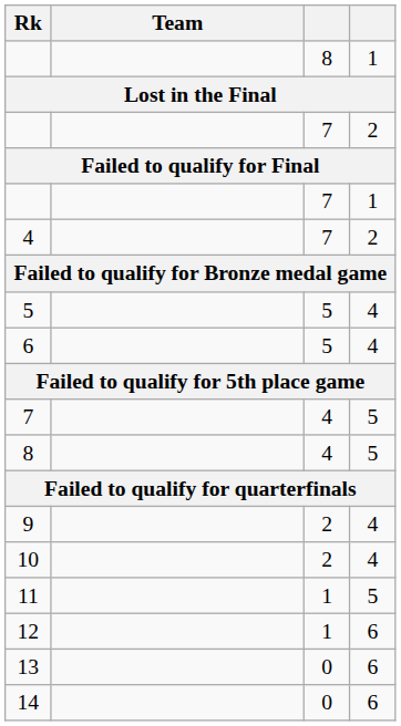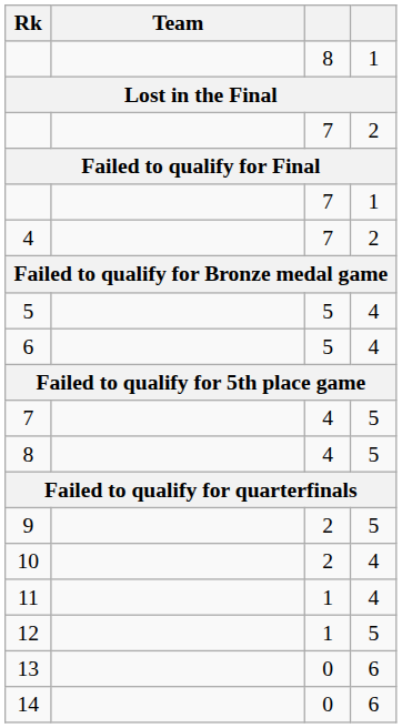 <table class=wikitable style="text-align:center; font-size:95%">
 <tr>
 <th width=25>Rk</th>
 <th width=170>Team</th>
 <th width=25></th>
 <th width=25></th>
 </tr>
 <tr>
 <td></td>
 <td align=left></td>
 <td>8</td>
 <td>1</td>
 </tr>
 <tr>
 <th colspan="8">Lost in the Final</th>
 </tr>
 <tr>
 <td></td>
 <td align=left></td>
 <td>7</td>
 <td>2</td>
 </tr>
 <tr>
 <th colspan="8">Failed to qualify for Final</th>
 </tr>
 <tr>
 <td></td>
 <td align=left></td>
 <td>7</td>
 <td>1</td>
 </tr>
 <tr>
 <td>4</td>
 <td align=left></td>
 <td>7</td>
 <td>2</td>
 </tr>
 <tr>
 <th colspan="8">Failed to qualify for Bronze medal game</th>
 </tr>
 <tr>
 <td>5</td>
 <td align=left></td>
 <td>5</td>
 <td>4</td>
 </tr>
 <tr>
 <td>6</td>
 <td align=left></td>
 <td>5</td>
 <td>4</td>
 </tr>
 <tr>
 <th colspan="8">Failed to qualify for 5th place game</th>
 </tr>
 <tr>
 <td>7</td>
 <td align=left></td>
 <td>4</td>
 <td>5</td>
 </tr>
 <tr>
 <td>8</td>
 <td align=left></td>
 <td>4</td>
 <td>5</td>
 </tr>
 <tr>
 <th colspan="8">Failed to qualify for quarterfinals</th>
 </tr>
 <tr>
 <td>9</td>
 <td align=left></td>
 <td>2</td>
-<td>4</td>
+<td>5</td>
 </tr>
 <tr>
 <td>10</td>
 <td align=left></td>
 <td>2</td>
 <td>4</td>
 </tr>
 <tr>
 <td>11</td>
 <td align=left></td>
 <td>1</td>
-<td>5</td>
+<td>4</td>
 </tr>
 <tr>
 <td>12</td>
 <td align=left></td>
 <td>1</td>
-<td>6</td>
+<td>5</td>
 </tr>
 <tr>
 <td>13</td>
 <td align=left></td>
 <td>0</td>
 <td>6</td>
 </tr>
 <tr>
 <td>14</td>
 <td align=left></td>
 <td>0</td>
 <td>6</td>
 </tr>
 </table>
